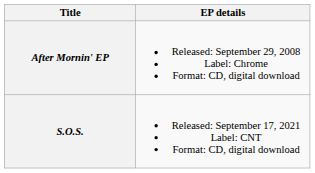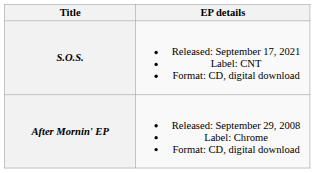 <table class="wikitable plainrowheaders" style="text-align:center;">
 <tr>
 <th scope="col" style="width:12em;">Title</th>
 <th scope="col" style="width:16em;">EP details</th>
 </tr>
 <tr>
+<th ! scope="row"><em>S.O.S.</em></th>
+<td><br><ul><li>Released: September 17, 2021</li><li>Label: CNT</li><li>Format: CD, digital download</li></ul></td>
+</tr>
+<tr>
 <th ! scope="row"><em>After Mornin' EP</em></th>
 <td><br><ul><li>Released: September 29, 2008</li><li>Label: Chrome</li><li>Format: CD, digital download</li></ul></td>
 </tr>
-<tr>
-<th ! scope="row"><em>S.O.S.</em></th>
-<td><br><ul><li>Released: September 17, 2021</li><li>Label: CNT</li><li>Format: CD, digital download</li></ul></td>
-</tr>
 </table>
